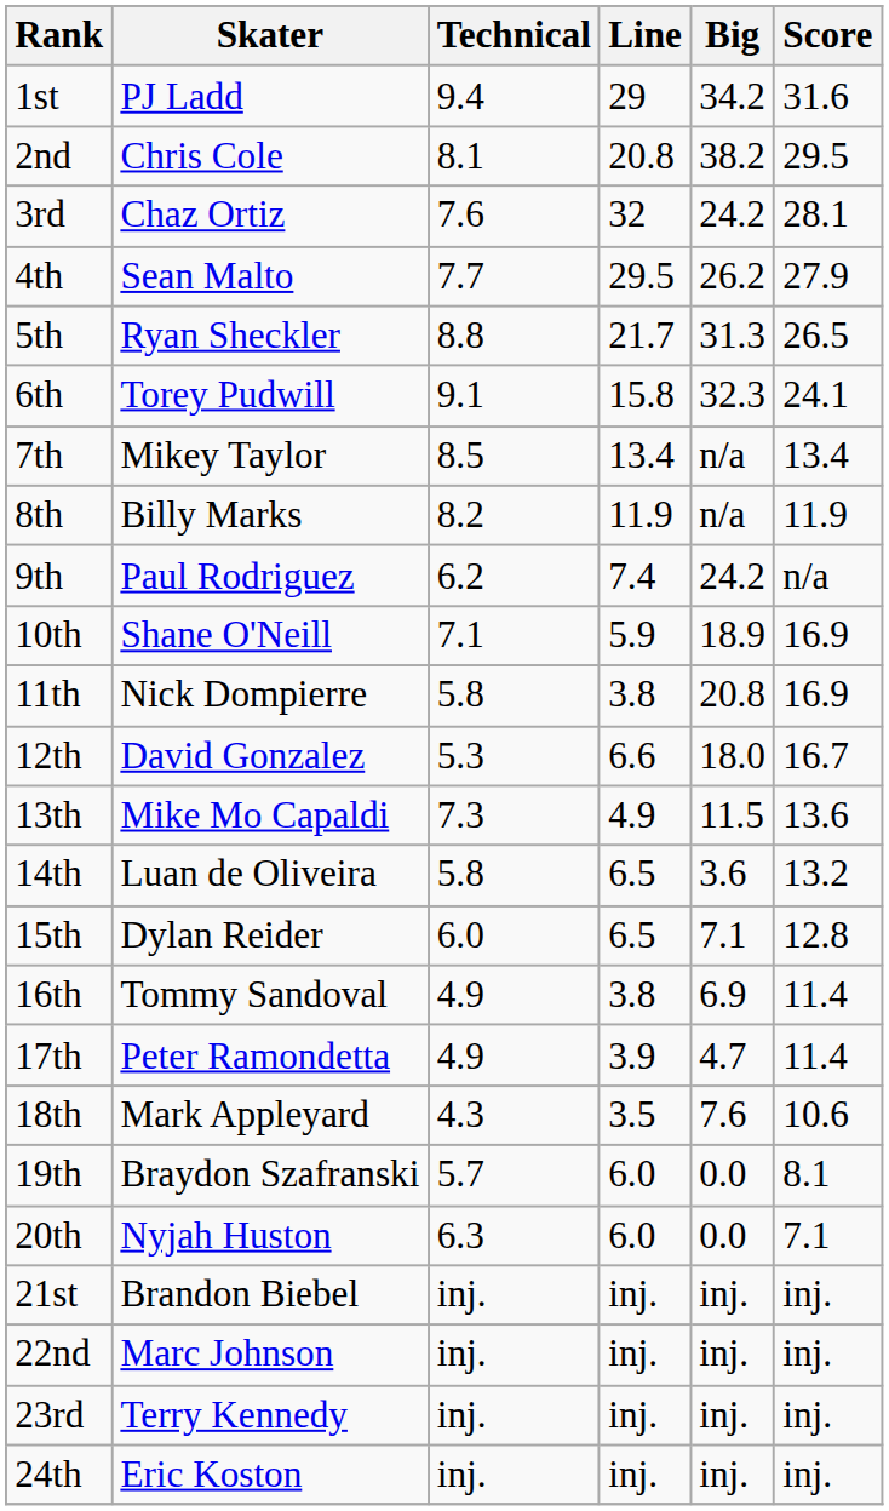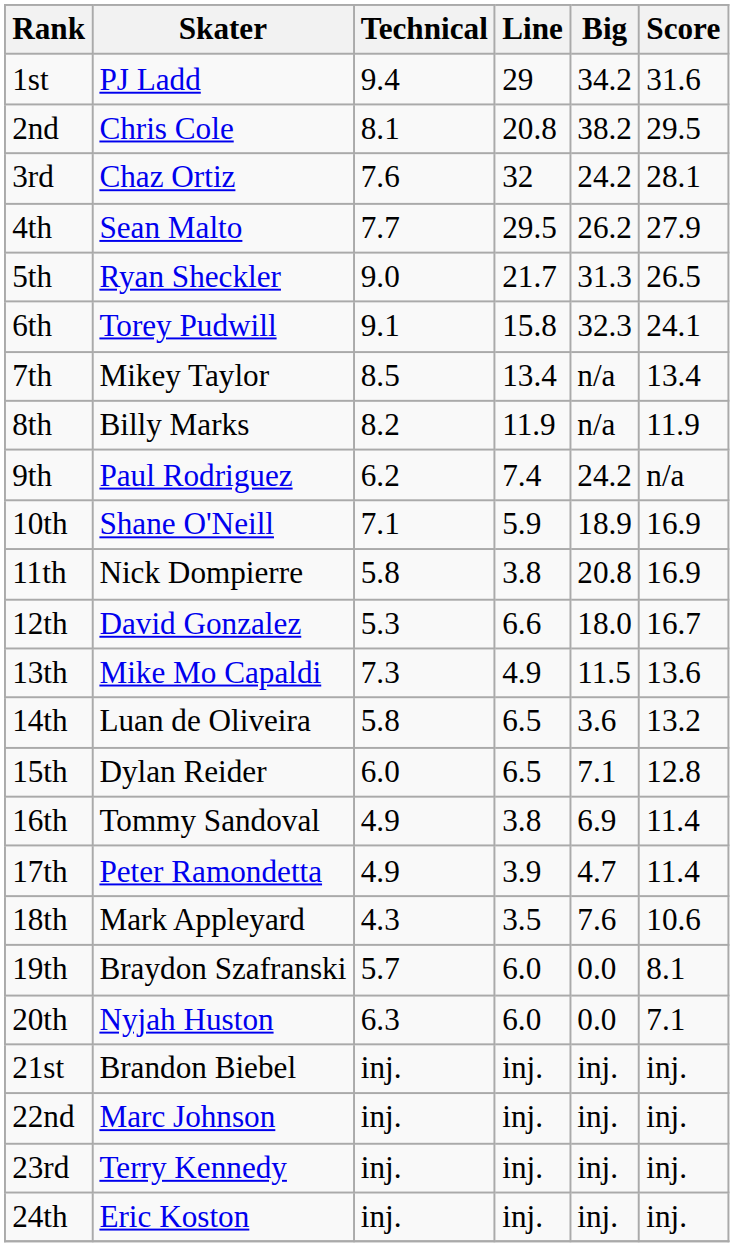 <table class="wikitable">
 <tr>
 <th>Rank</th>
 <th>Skater</th>
 <th>Technical</th>
 <th>Line</th>
 <th>Big</th>
 <th>Score</th>
 </tr>
 <tr>
 <td>1st</td>
 <td><a href='#'>PJ Ladd</a></td>
 <td>9.4</td>
 <td>29</td>
 <td>34.2</td>
 <td>31.6</td>
 </tr>
 <tr>
 <td>2nd</td>
 <td><a href='#'>Chris Cole</a></td>
 <td>8.1</td>
 <td>20.8</td>
 <td>38.2</td>
 <td>29.5</td>
 </tr>
 <tr>
 <td>3rd</td>
 <td><a href='#'>Chaz Ortiz</a></td>
 <td>7.6</td>
 <td>32</td>
 <td>24.2</td>
 <td>28.1</td>
 </tr>
 <tr>
 <td>4th</td>
 <td><a href='#'>Sean Malto</a></td>
 <td>7.7</td>
 <td>29.5</td>
 <td>26.2</td>
 <td>27.9</td>
 </tr>
 <tr>
 <td>5th</td>
 <td><a href='#'>Ryan Sheckler</a></td>
-<td>8.8</td>
+<td>9.0</td>
 <td>21.7</td>
 <td>31.3</td>
 <td>26.5</td>
 </tr>
 <tr>
 <td>6th</td>
 <td><a href='#'>Torey Pudwill</a></td>
 <td>9.1</td>
 <td>15.8</td>
 <td>32.3</td>
 <td>24.1</td>
 </tr>
 <tr>
 <td>7th</td>
 <td>Mikey Taylor</td>
 <td>8.5</td>
 <td>13.4</td>
 <td>n/a</td>
 <td>13.4</td>
 </tr>
 <tr>
 <td>8th</td>
 <td>Billy Marks</td>
 <td>8.2</td>
 <td>11.9</td>
 <td>n/a</td>
 <td>11.9</td>
 </tr>
 <tr>
 <td>9th</td>
 <td><a href='#'>Paul Rodriguez</a></td>
 <td>6.2</td>
 <td>7.4</td>
 <td>24.2</td>
 <td>n/a</td>
 </tr>
 <tr>
 <td>10th</td>
 <td><a href='#'>Shane O'Neill</a></td>
 <td>7.1</td>
 <td>5.9</td>
 <td>18.9</td>
 <td>16.9</td>
 </tr>
 <tr>
 <td>11th</td>
 <td>Nick Dompierre</td>
 <td>5.8</td>
 <td>3.8</td>
 <td>20.8</td>
 <td>16.9</td>
 </tr>
 <tr>
 <td>12th</td>
 <td><a href='#'>David Gonzalez</a></td>
 <td>5.3</td>
 <td>6.6</td>
 <td>18.0</td>
 <td>16.7</td>
 </tr>
 <tr>
 <td>13th</td>
 <td><a href='#'>Mike Mo Capaldi</a></td>
 <td>7.3</td>
 <td>4.9</td>
 <td>11.5</td>
 <td>13.6</td>
 </tr>
 <tr>
 <td>14th</td>
 <td>Luan de Oliveira</td>
 <td>5.8</td>
 <td>6.5</td>
 <td>3.6</td>
 <td>13.2</td>
 </tr>
 <tr>
 <td>15th</td>
 <td>Dylan Reider</td>
 <td>6.0</td>
 <td>6.5</td>
 <td>7.1</td>
 <td>12.8</td>
 </tr>
 <tr>
 <td>16th</td>
 <td>Tommy Sandoval</td>
 <td>4.9</td>
 <td>3.8</td>
 <td>6.9</td>
 <td>11.4</td>
 </tr>
 <tr>
 <td>17th</td>
 <td><a href='#'>Peter Ramondetta</a></td>
 <td>4.9</td>
 <td>3.9</td>
 <td>4.7</td>
 <td>11.4</td>
 </tr>
 <tr>
 <td>18th</td>
 <td>Mark Appleyard</td>
 <td>4.3</td>
 <td>3.5</td>
 <td>7.6</td>
 <td>10.6</td>
 </tr>
 <tr>
 <td>19th</td>
 <td>Braydon Szafranski</td>
 <td>5.7</td>
 <td>6.0</td>
 <td>0.0</td>
 <td>8.1</td>
 </tr>
 <tr>
 <td>20th</td>
 <td><a href='#'>Nyjah Huston</a></td>
 <td>6.3</td>
 <td>6.0</td>
 <td>0.0</td>
 <td>7.1</td>
 </tr>
 <tr>
 <td>21st</td>
 <td>Brandon Biebel</td>
 <td>inj.</td>
 <td>inj.</td>
 <td>inj.</td>
 <td>inj.</td>
 </tr>
 <tr>
 <td>22nd</td>
 <td><a href='#'>Marc Johnson</a></td>
 <td>inj.</td>
 <td>inj.</td>
 <td>inj.</td>
 <td>inj.</td>
 </tr>
 <tr>
 <td>23rd</td>
 <td><a href='#'>Terry Kennedy</a></td>
 <td>inj.</td>
 <td>inj.</td>
 <td>inj.</td>
 <td>inj.</td>
 </tr>
 <tr>
 <td>24th</td>
 <td><a href='#'>Eric Koston</a></td>
 <td>inj.</td>
 <td>inj.</td>
 <td>inj.</td>
 <td>inj.</td>
 </tr>
 <tr>
 </tr>
 </table>
